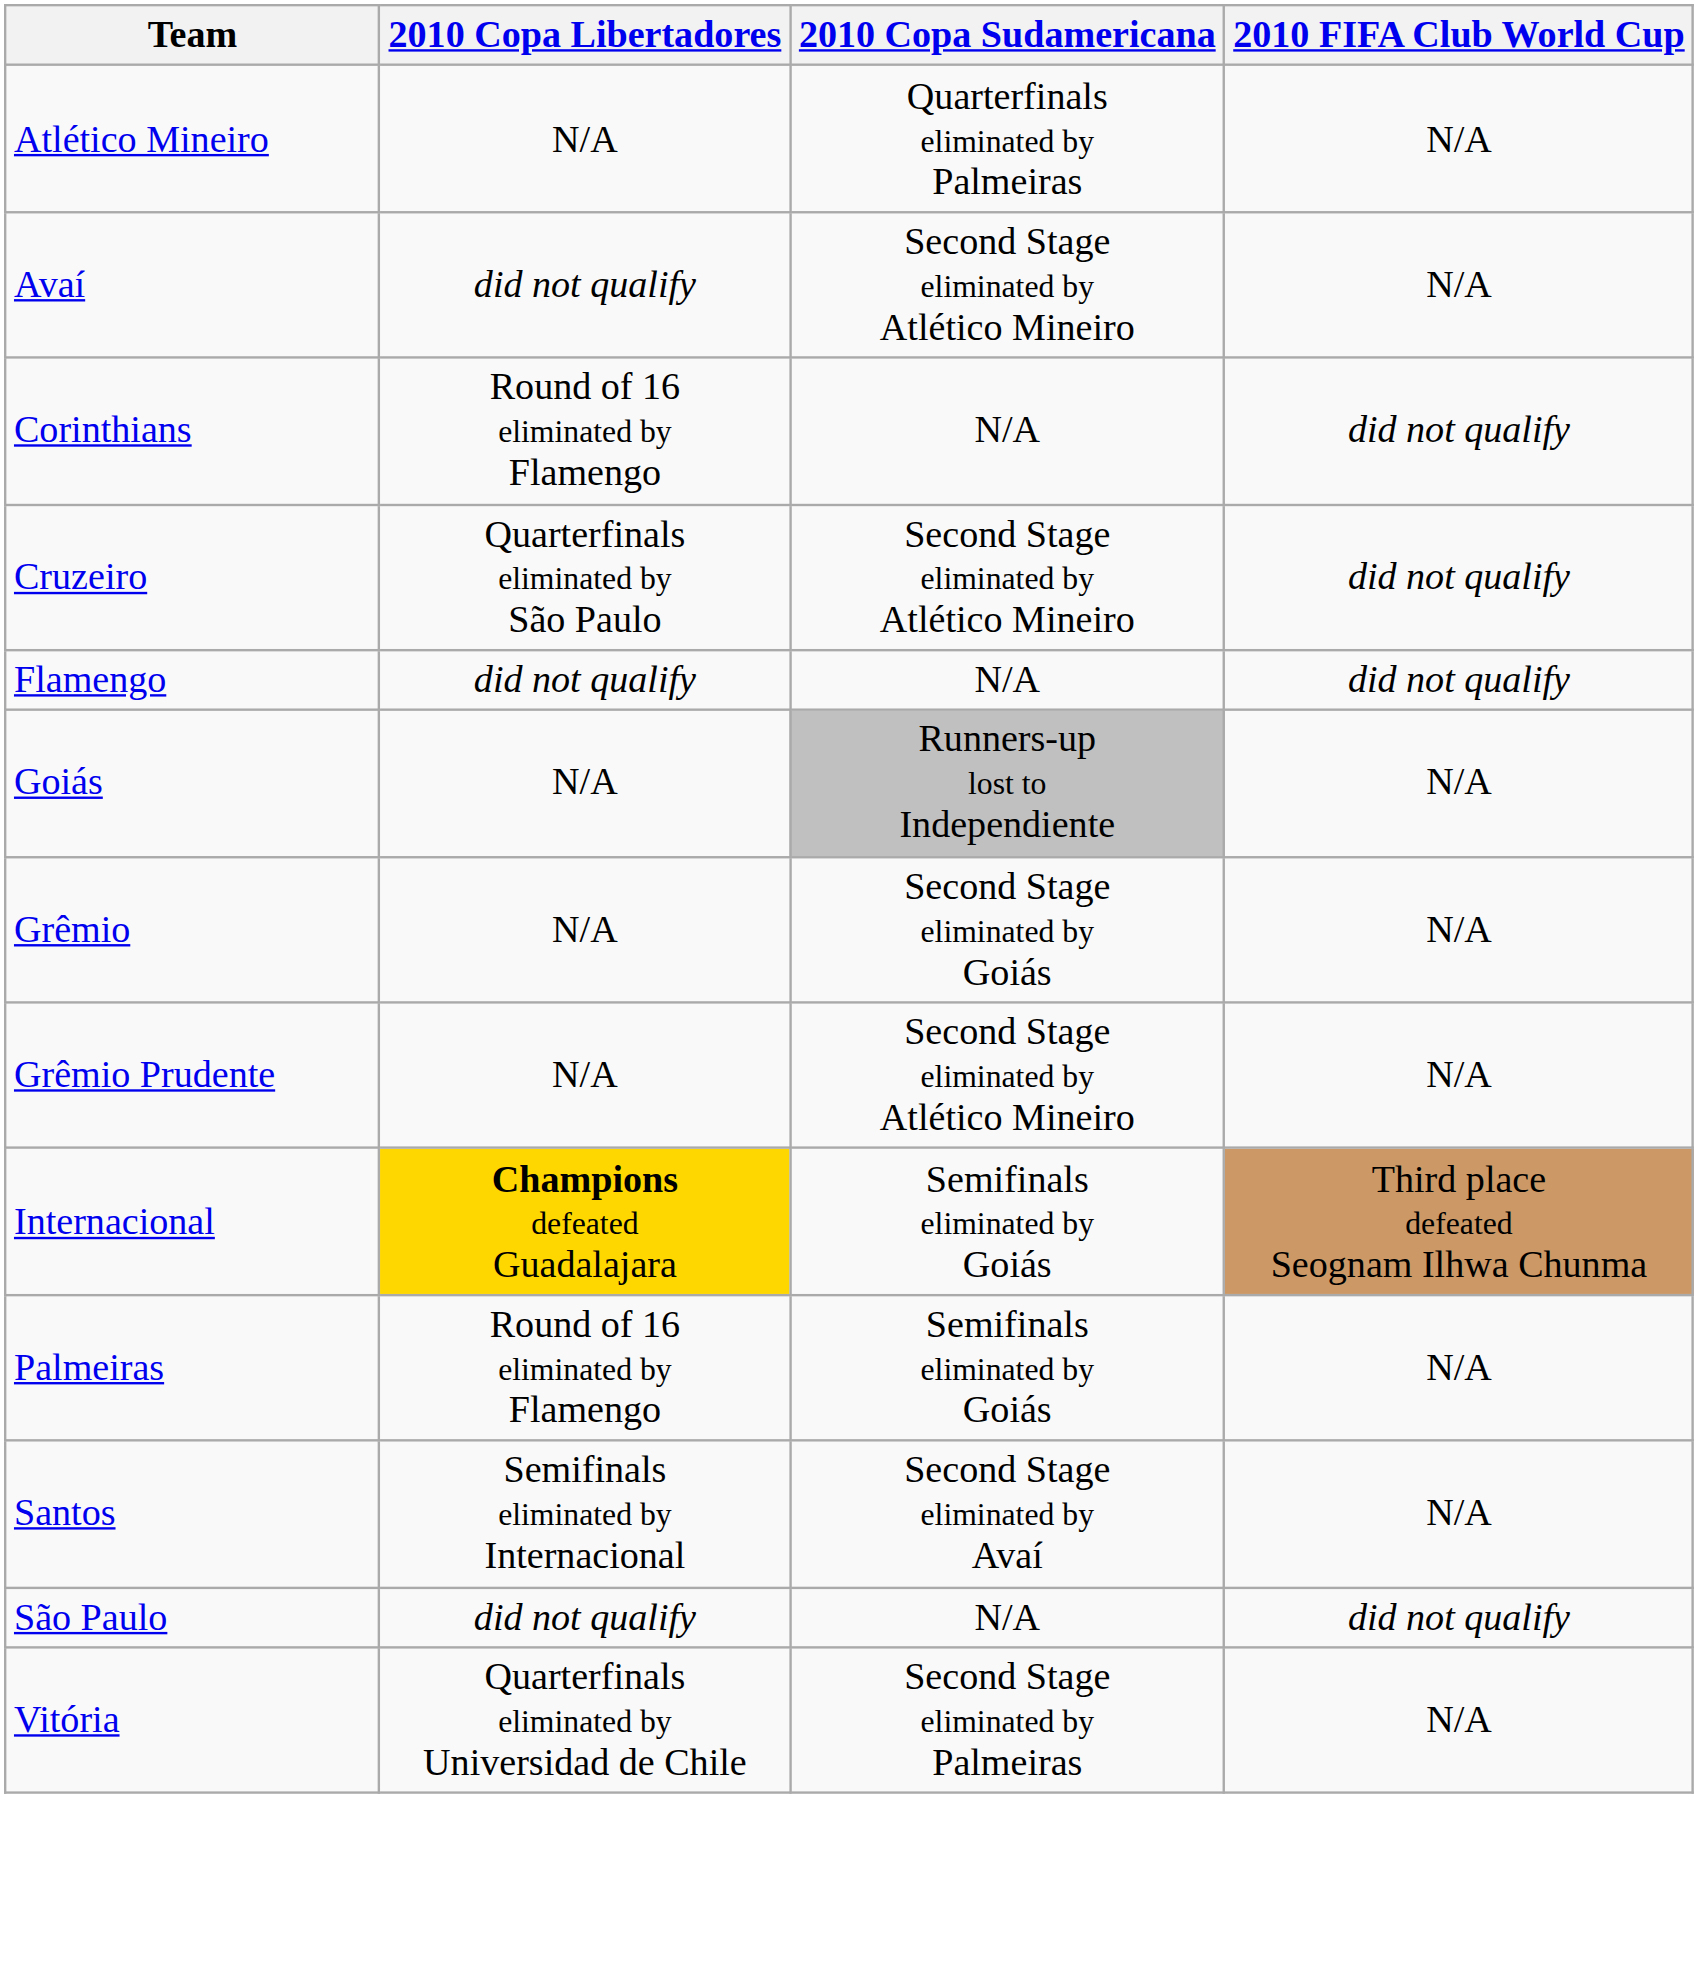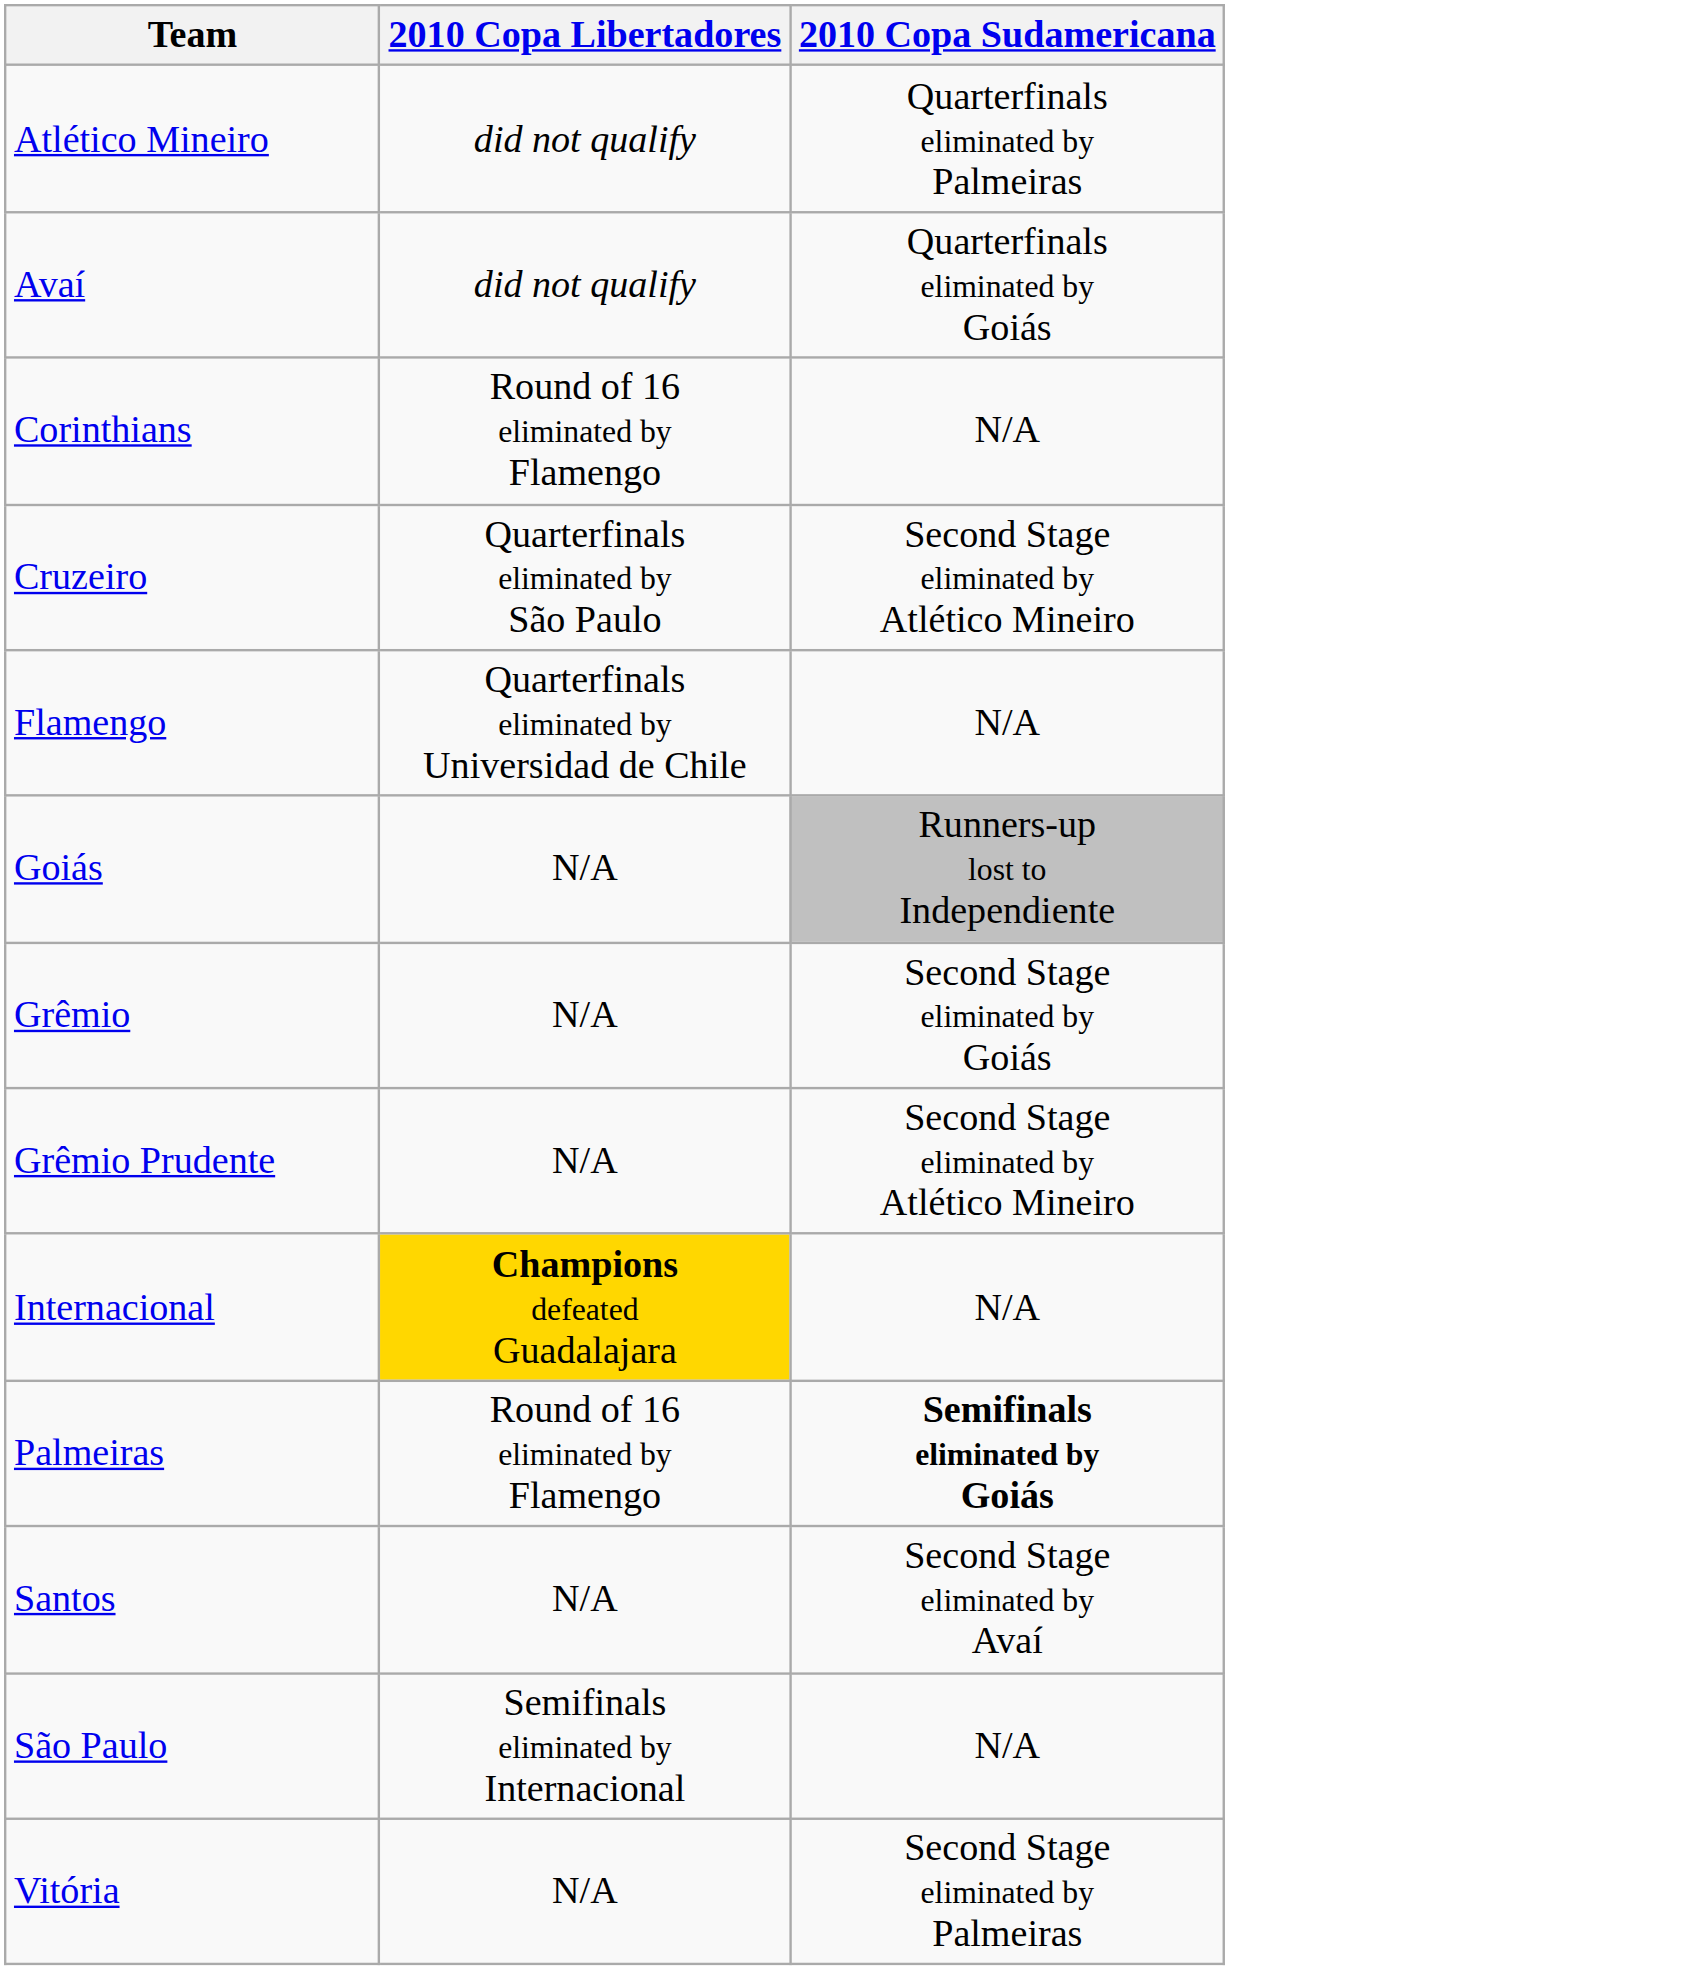 <table class="wikitable">
 <tr>
 <th width=150>Team</th>
 <th width=><a href='#'>2010 Copa Libertadores</a></th>
 <th width=><a href='#'>2010 Copa Sudamericana</a></th>
-<th width=><a href='#'>2010 FIFA Club World Cup</a></th>
 </tr>
 <tr>
 <td><a href='#'>Atlético Mineiro</a></td>
-<td align=center>N/A</td>
+<td align=center><em>did not qualify</em></td>
 <td align=center>Quarterfinals<br><small>eliminated by</small><br> Palmeiras</td>
-<td align=center>N/A</td>
 </tr>
 <tr>
 <td><a href='#'>Avaí</a></td>
 <td align=center><em>did not qualify</em></td>
-<td align=center>Second Stage<br><small>eliminated by</small><br> Atlético Mineiro</td>
-<td align=center>N/A</td>
+<td align=center>Quarterfinals<br><small>eliminated by</small><br> Goiás</td>
 </tr>
 <tr>
 <td><a href='#'>Corinthians</a></td>
 <td align=center>Round of 16<br><small>eliminated by</small><br> Flamengo</td>
 <td align=center>N/A</td>
-<td align=center><em>did not qualify</em></td>
 </tr>
 <tr>
 <td><a href='#'>Cruzeiro</a></td>
 <td align=center>Quarterfinals<br><small>eliminated by</small><br> São Paulo</td>
 <td align=center>Second Stage<br><small>eliminated by</small><br> Atlético Mineiro</td>
-<td align=center><em>did not qualify</em></td>
 </tr>
 <tr>
 <td><a href='#'>Flamengo</a></td>
-<td align=center><em>did not qualify</em></td>
+<td align=center>Quarterfinals<br><small>eliminated by</small><br> Universidad de Chile</td>
 <td align=center>N/A</td>
-<td align=center><em>did not qualify</em></td>
 </tr>
 <tr>
 <td><a href='#'>Goiás</a></td>
 <td align=center>N/A</td>
 <td align=center bgcolor=silver>Runners-up<br><small>lost to</small><br> Independiente</td>
-<td align=center>N/A</td>
 </tr>
 <tr>
 <td><a href='#'>Grêmio</a></td>
 <td align=center>N/A</td>
 <td align=center>Second Stage<br><small>eliminated by</small><br> Goiás</td>
-<td align=center>N/A</td>
 </tr>
 <tr>
 <td><a href='#'>Grêmio Prudente</a></td>
 <td align=center>N/A</td>
 <td align=center>Second Stage<br><small>eliminated by</small><br> Atlético Mineiro</td>
-<td align=center>N/A</td>
 </tr>
 <tr>
 <td><a href='#'>Internacional</a></td>
 <td align=center bgcolor=gold><strong>Champions</strong><br><small>defeated</small><br> Guadalajara</td>
-<td align=center>Semifinals<br><small>eliminated by</small><br> Goiás</td>
-<td align=center bgcolor=#cc9966>Third place<br><small>defeated</small><br> Seognam Ilhwa Chunma</td>
+<td align=center>N/A</td>
 </tr>
 <tr>
 <td><a href='#'>Palmeiras</a></td>
 <td align=center>Round of 16<br><small>eliminated by</small><br> Flamengo</td>
-<td align=center>Semifinals<br><small>eliminated by</small><br> Goiás</td>
+<td align=center><strong>Semifinals<br><small>eliminated by</small><br> Goiás</strong></td>
+</tr>
+<tr>
+<td><a href='#'>Santos</a></td>
+<td align=center>N/A</td>
+<td align=center>Second Stage<br><small>eliminated by</small><br> Avaí</td>
+</tr>
+<tr>
+<td><a href='#'>São Paulo</a></td>
+<td align=center>Semifinals<br><small>eliminated by</small><br> Internacional</td>
 <td align=center>N/A</td>
 </tr>
 <tr>
-<td><a href='#'>Santos</a></td>
-<td align=center>Semifinals<br><small>eliminated by</small><br> Internacional</td>
-<td align=center>Second Stage<br><small>eliminated by</small><br> Avaí</td>
+<td><a href='#'>Vitória</a></td>
 <td align=center>N/A</td>
-</tr>
-<tr>
-<td><a href='#'>São Paulo</a></td>
-<td align=center><em>did not qualify</em></td>
-<td align=center>N/A</td>
-<td align=center><em>did not qualify</em></td>
-</tr>
-<tr>
-<td><a href='#'>Vitória</a></td>
-<td align=center>Quarterfinals<br><small>eliminated by</small><br> Universidad de Chile</td>
 <td align=center>Second Stage<br><small>eliminated by</small><br> Palmeiras</td>
-<td align=center>N/A</td>
 </tr>
 </table>
